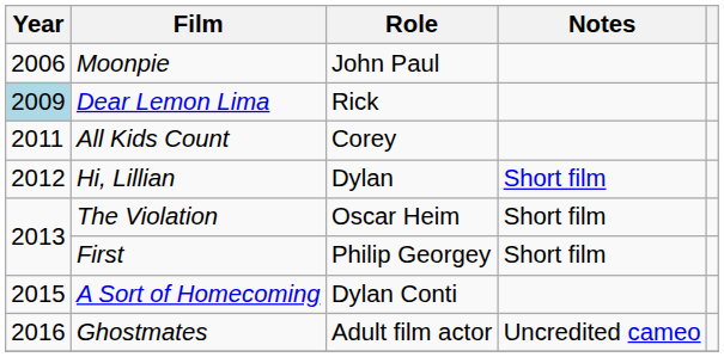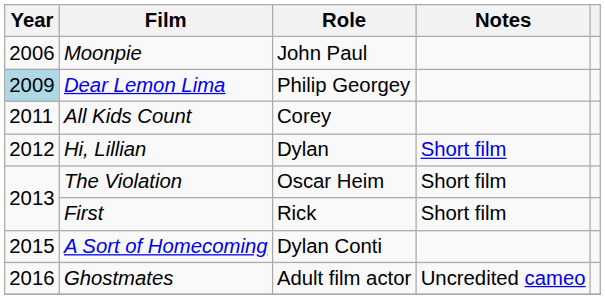 <table class="wikitable sortable">
 <tr>
 <th>Year</th>
 <th>Film</th>
 <th>Role</th>
 <th>Notes</th>
 <th class="unsortable"></th>
 </tr>
 <tr>
 <td>2006</td>
 <td><em>Moonpie</em></td>
 <td>John Paul</td>
 <td></td>
 <td></td>
 </tr>
 <tr>
 <td style="background: lightblue;">2009</td>
 <td><em><a href='#'>Dear Lemon Lima</a></em></td>
-<td>Rick</td>
+<td>Philip Georgey</td>
 <td></td>
 <td></td>
 </tr>
 <tr>
 <td>2011</td>
 <td><em>All Kids Count</em></td>
 <td>Corey</td>
 <td></td>
 <td></td>
 </tr>
 <tr>
 <td>2012</td>
 <td><em>Hi, Lillian</em></td>
 <td>Dylan</td>
 <td><a href='#'>Short film</a></td>
 <td></td>
 </tr>
 <tr>
 <td rowspan="2">2013</td>
 <td><em>The Violation</em></td>
 <td>Oscar Heim</td>
 <td>Short film</td>
 <td></td>
 </tr>
 <tr>
 <td><em>First</em></td>
-<td>Philip Georgey</td>
+<td>Rick</td>
 <td>Short film</td>
 <td></td>
 </tr>
 <tr>
 <td>2015</td>
 <td><em><a href='#'>A Sort of Homecoming</a></em></td>
 <td>Dylan Conti</td>
 <td></td>
 <td></td>
 </tr>
 <tr>
 <td>2016</td>
 <td><em>Ghostmates</em></td>
 <td>Adult film actor</td>
 <td>Uncredited <a href='#'>cameo</a></td>
 <td></td>
 </tr>
 <tr>
 </tr>
 </table>
